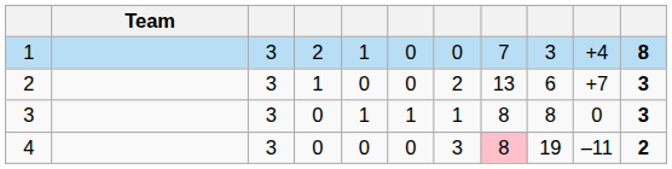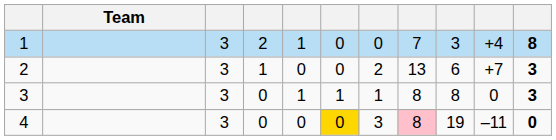 <table class="wikitable" style="text-align: center; font-size: 100%;">
 <tr>
 <th width="30"></th>
 <th width="150">Team</th>
 <th width="30"></th>
 <th width="30"></th>
 <th width="30"></th>
 <th width="30"></th>
 <th width="30"></th>
 <th width="30"></th>
 <th width="30"></th>
 <th width="30"></th>
 <th width="30"></th>
 </tr>
 <tr style="background-color: #b8def6;">
 <td>1</td>
 <td align=left></td>
 <td>3</td>
 <td>2</td>
 <td>1</td>
 <td>0</td>
 <td>0</td>
 <td>7</td>
 <td>3</td>
 <td>+4</td>
 <td><strong>8</strong></td>
 </tr>
 <tr>
 <td>2</td>
 <td align=left></td>
 <td>3</td>
 <td>1</td>
 <td>0</td>
 <td>0</td>
 <td>2</td>
 <td>13</td>
 <td>6</td>
 <td>+7</td>
 <td><strong>3</strong></td>
 </tr>
 <tr>
 <td>3</td>
 <td align=left></td>
 <td>3</td>
 <td>0</td>
 <td>1</td>
 <td>1</td>
 <td>1</td>
 <td>8</td>
 <td>8</td>
 <td>0</td>
 <td><strong>3</strong></td>
 </tr>
 <tr>
 <td>4</td>
 <td align=left></td>
 <td>3</td>
 <td>0</td>
 <td>0</td>
-<td>0</td>
+<td style="background: gold;">0</td>
 <td>3</td>
 <td style="background: pink;">8</td>
 <td>19</td>
 <td>–11</td>
-<td><strong>2</strong></td>
+<td><strong>0</strong></td>
 </tr>
 </table>
